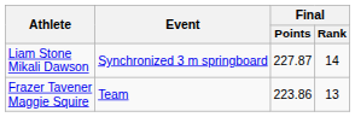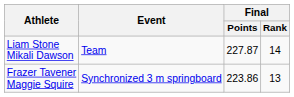 <table class="wikitable" style="text-align:center; font-size:90%">
 <tr>
 <th rowspan="2">Athlete</th>
 <th rowspan="2">Event</th>
 <th colspan="2">Final</th>
 </tr>
 <tr style="font-size:95%">
 <th>Points</th>
 <th>Rank</th>
 </tr>
 <tr>
 <td align=left><a href='#'>Liam Stone</a><br><a href='#'>Mikali Dawson</a></td>
-<td align=left><a href='#'>Synchronized 3 m springboard</a></td>
+<td align=left><a href='#'>Team</a></td>
 <td>227.87</td>
 <td>14</td>
 </tr>
 <tr>
 <td align=left><a href='#'>Frazer Tavener</a><br><a href='#'>Maggie Squire</a></td>
-<td align=left><a href='#'>Team</a></td>
+<td align=left><a href='#'>Synchronized 3 m springboard</a></td>
 <td>223.86</td>
 <td>13</td>
 </tr>
 </table>
